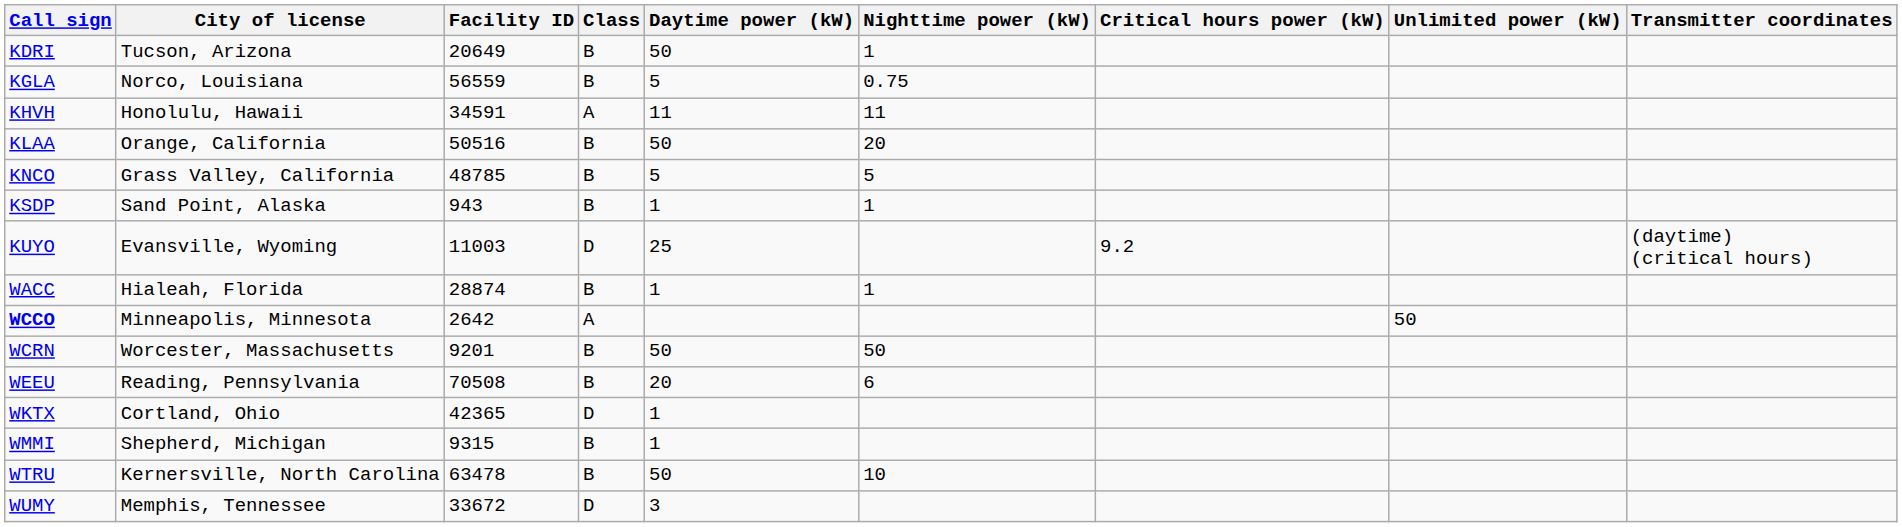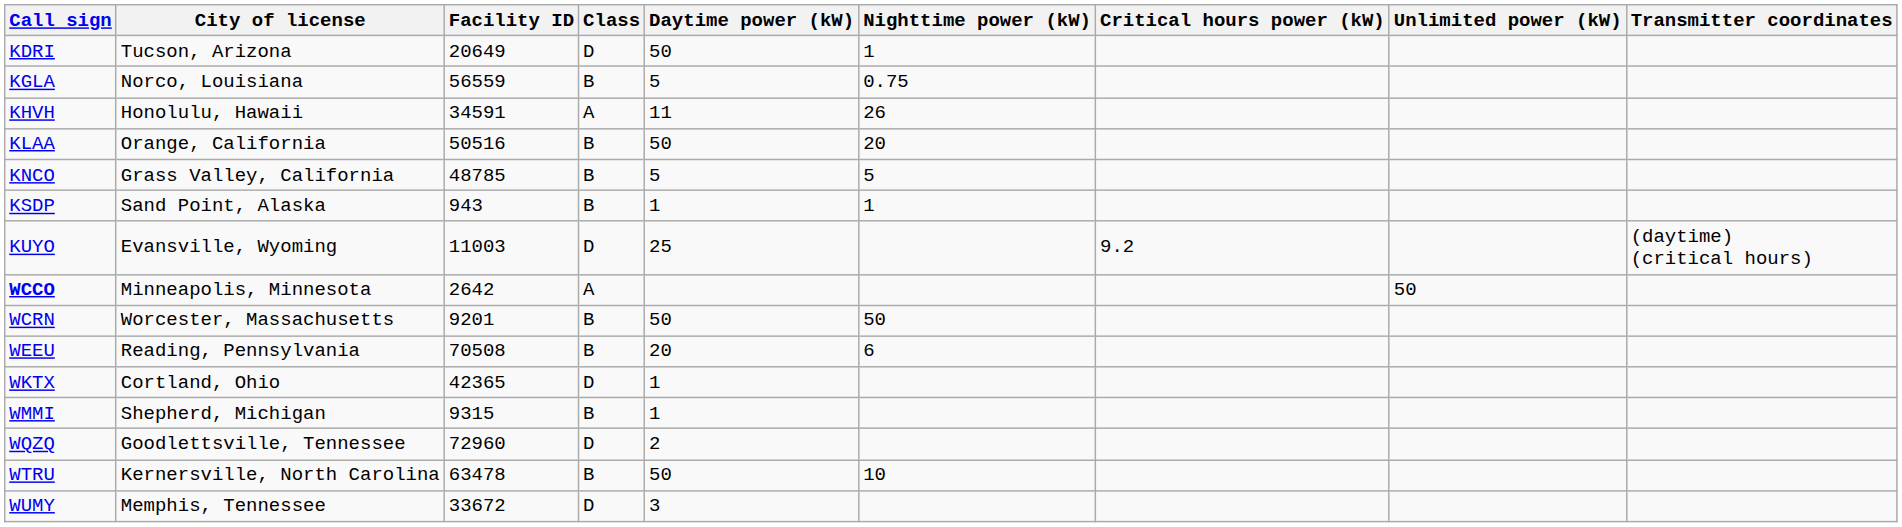 <table class="wikitable sortable">
 <tr>
 <th><a href='#'>Call sign</a></th>
 <th>City of license</th>
 <th>Facility ID</th>
 <th>Class</th>
 <th>Daytime power (kW)</th>
 <th>Nighttime power (kW)</th>
 <th>Critical hours power (kW)</th>
 <th>Unlimited power (kW)</th>
 <th>Transmitter coordinates</th>
 </tr>
 <tr>
 <td><a href='#'>KDRI</a></td>
 <td>Tucson, Arizona</td>
 <td>20649</td>
-<td>B</td>
+<td>D</td>
 <td>50</td>
 <td>1</td>
 <td></td>
 <td></td>
 <td></td>
 </tr>
 <tr>
 <td><a href='#'>KGLA</a></td>
 <td>Norco, Louisiana</td>
 <td>56559</td>
 <td>B</td>
 <td>5</td>
 <td>0.75</td>
 <td></td>
 <td></td>
 <td></td>
 </tr>
 <tr>
 <td><a href='#'>KHVH</a></td>
 <td>Honolulu, Hawaii</td>
 <td>34591</td>
 <td>A</td>
 <td>11</td>
-<td>11</td>
+<td>26</td>
 <td></td>
 <td></td>
 <td></td>
 </tr>
 <tr>
 <td><a href='#'>KLAA</a></td>
 <td>Orange, California</td>
 <td>50516</td>
 <td>B</td>
 <td>50</td>
 <td>20</td>
 <td></td>
 <td></td>
 <td></td>
 </tr>
 <tr>
 <td><a href='#'>KNCO</a></td>
 <td>Grass Valley, California</td>
 <td>48785</td>
 <td>B</td>
 <td>5</td>
 <td>5</td>
 <td></td>
 <td></td>
 <td></td>
 </tr>
 <tr>
 <td><a href='#'>KSDP</a></td>
 <td>Sand Point, Alaska</td>
 <td>943</td>
 <td>B</td>
 <td>1</td>
 <td>1</td>
 <td></td>
 <td></td>
 <td></td>
 </tr>
 <tr>
 <td><a href='#'>KUYO</a></td>
 <td>Evansville, Wyoming</td>
 <td>11003</td>
 <td>D</td>
 <td>25</td>
 <td></td>
 <td>9.2</td>
 <td></td>
 <td> (daytime)<br> (critical hours)</td>
-</tr>
-<tr>
-<td><a href='#'>WACC</a></td>
-<td>Hialeah, Florida</td>
-<td>28874</td>
-<td>B</td>
-<td>1</td>
-<td>1</td>
-<td></td>
-<td></td>
-<td></td>
 </tr>
 <tr>
 <td><strong><a href='#'>WCCO</a></strong></td>
 <td>Minneapolis, Minnesota</td>
 <td>2642</td>
 <td>A</td>
 <td></td>
 <td></td>
 <td></td>
 <td>50</td>
 <td></td>
 </tr>
 <tr>
 <td><a href='#'>WCRN</a></td>
 <td>Worcester, Massachusetts</td>
 <td>9201</td>
 <td>B</td>
 <td>50</td>
 <td>50</td>
 <td></td>
 <td></td>
 <td></td>
 </tr>
 <tr>
 <td><a href='#'>WEEU</a></td>
 <td>Reading, Pennsylvania</td>
 <td>70508</td>
 <td>B</td>
 <td>20</td>
 <td>6</td>
 <td></td>
 <td></td>
 <td></td>
 </tr>
 <tr>
 <td><a href='#'>WKTX</a></td>
 <td>Cortland, Ohio</td>
 <td>42365</td>
 <td>D</td>
 <td>1</td>
 <td></td>
 <td></td>
 <td></td>
 <td></td>
 </tr>
 <tr>
 <td><a href='#'>WMMI</a></td>
 <td>Shepherd, Michigan</td>
 <td>9315</td>
 <td>B</td>
 <td>1</td>
 <td></td>
 <td></td>
 <td></td>
 <td></td>
 </tr>
 <tr>
+<td><a href='#'>WQZQ</a></td>
+<td>Goodlettsville, Tennessee</td>
+<td>72960</td>
+<td>D</td>
+<td>2</td>
+<td></td>
+<td></td>
+<td></td>
+<td></td>
+</tr>
+<tr>
 <td><a href='#'>WTRU</a></td>
 <td>Kernersville, North Carolina</td>
 <td>63478</td>
 <td>B</td>
 <td>50</td>
 <td>10</td>
 <td></td>
 <td></td>
 <td></td>
 </tr>
 <tr>
 <td><a href='#'>WUMY</a></td>
 <td>Memphis, Tennessee</td>
 <td>33672</td>
 <td>D</td>
 <td>3</td>
 <td></td>
 <td></td>
 <td></td>
 <td></td>
 </tr>
 </table>
